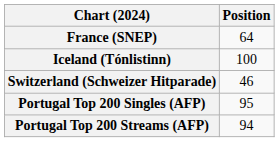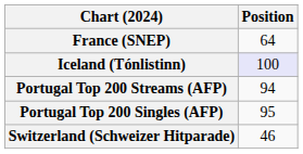 <table class="wikitable sortable plainrowheaders" style="text-align:center">
 <tr>
 <th scope="col">Chart (2024)</th>
 <th scope="col">Position</th>
 </tr>
 <tr>
 <th scope="row">France (SNEP)</th>
 <td>64</td>
 </tr>
 <tr>
 <th scope="row">Iceland (Tónlistinn)</th>
-<td>100</td>
+<td style="background: lavender;">100</td>
 </tr>
 <tr>
-<th scope="row">Switzerland (Schweizer Hitparade)</th>
-<td>46</td>
+<th scope="row">Portugal Top 200 Streams (AFP)</th>
+<td>94</td>
 </tr>
 <tr>
 <th scope="row">Portugal Top 200 Singles (AFP)</th>
 <td>95</td>
 </tr>
 <tr>
-<th scope="row">Portugal Top 200 Streams (AFP)</th>
-<td>94</td>
+<th scope="row">Switzerland (Schweizer Hitparade)</th>
+<td>46</td>
 </tr>
 </table>
